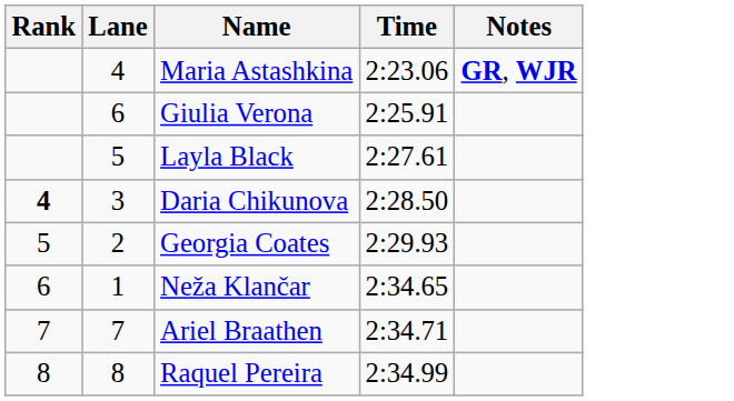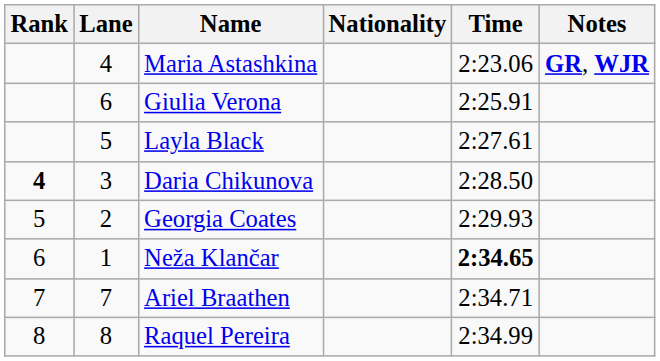 <table class='wikitable sortable' style='text-align:center'>
 <tr>
 <th>Rank</th>
 <th>Lane</th>
 <th>Name</th>
+<th>Nationality</th>
 <th>Time</th>
 <th>Notes</th>
 </tr>
 <tr>
 <td></td>
 <td>4</td>
 <td align=left><a href='#'>Maria Astashkina</a></td>
+<td align=left></td>
 <td>2:23.06</td>
 <td><a href='#'><strong>GR</strong></a>, <a href='#'><strong>WJR</strong></a></td>
 </tr>
 <tr>
 <td></td>
 <td>6</td>
 <td align=left><a href='#'>Giulia Verona</a></td>
+<td align=left></td>
 <td>2:25.91</td>
 <td></td>
 </tr>
 <tr>
 <td></td>
 <td>5</td>
 <td align=left><a href='#'>Layla Black</a></td>
+<td align=left></td>
 <td>2:27.61</td>
 <td></td>
 </tr>
 <tr>
 <td><strong>4</strong></td>
 <td>3</td>
 <td align=left><a href='#'>Daria Chikunova</a></td>
+<td align=left></td>
 <td>2:28.50</td>
 <td></td>
 </tr>
 <tr>
 <td>5</td>
 <td>2</td>
 <td align=left><a href='#'>Georgia Coates</a></td>
+<td align=left></td>
 <td>2:29.93</td>
 <td></td>
 </tr>
 <tr>
 <td>6</td>
 <td>1</td>
 <td align=left><a href='#'>Neža Klančar</a></td>
-<td>2:34.65</td>
+<td align=left></td>
+<td><strong>2:34.65</strong></td>
 <td></td>
 </tr>
 <tr>
 <td>7</td>
 <td>7</td>
 <td align=left><a href='#'>Ariel Braathen</a></td>
+<td align=left></td>
 <td>2:34.71</td>
 <td></td>
 </tr>
 <tr>
 <td>8</td>
 <td>8</td>
 <td align=left><a href='#'>Raquel Pereira</a></td>
+<td align=left></td>
 <td>2:34.99</td>
 <td></td>
 </tr>
 </table>
